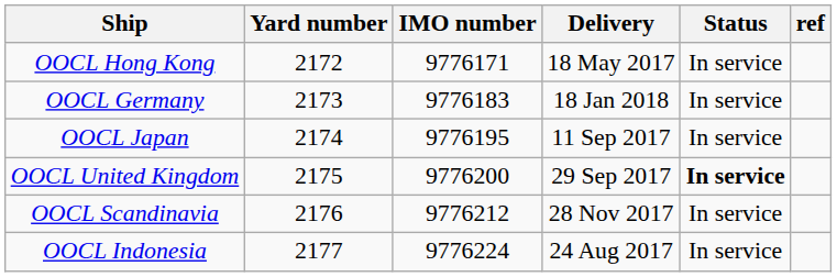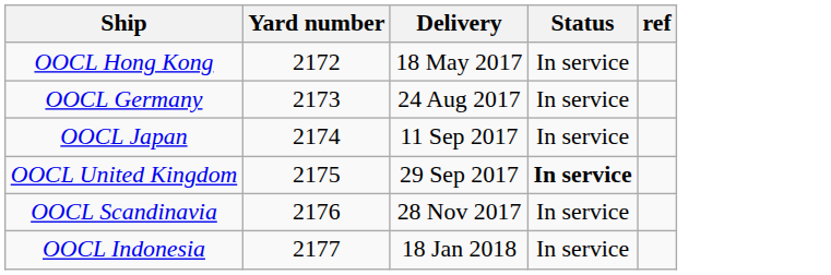 <table class="wikitable" style="text-align:center">
 <tr>
 <th>Ship</th>
 <th>Yard number</th>
-<th>IMO number</th>
 <th>Delivery</th>
 <th>Status</th>
 <th>ref</th>
 </tr>
 <tr>
 <td><em><a href='#'>OOCL Hong Kong</a></em></td>
 <td>2172</td>
-<td>9776171</td>
 <td>18 May 2017</td>
 <td>In service</td>
 <td></td>
 </tr>
 <tr>
 <td><em><a href='#'>OOCL Germany</a></em></td>
 <td>2173</td>
-<td>9776183</td>
-<td>18 Jan 2018</td>
+<td>24 Aug 2017</td>
 <td>In service</td>
 <td></td>
 </tr>
 <tr>
 <td><em><a href='#'>OOCL Japan</a></em></td>
 <td>2174</td>
-<td>9776195</td>
 <td>11 Sep 2017</td>
 <td>In service</td>
 <td></td>
 </tr>
 <tr>
 <td><em><a href='#'>OOCL United Kingdom</a></em></td>
 <td>2175</td>
-<td>9776200</td>
 <td>29 Sep 2017</td>
 <td><strong>In service</strong></td>
 <td></td>
 </tr>
 <tr>
 <td><em><a href='#'>OOCL Scandinavia</a></em></td>
 <td>2176</td>
-<td>9776212</td>
 <td>28 Nov 2017</td>
 <td>In service</td>
 <td></td>
 </tr>
 <tr>
 <td><em><a href='#'>OOCL Indonesia</a></em></td>
 <td>2177</td>
-<td>9776224</td>
-<td>24 Aug 2017</td>
+<td>18 Jan 2018</td>
 <td>In service</td>
 <td></td>
 </tr>
 </table>
